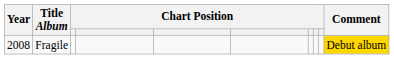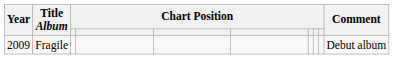 <table class="wikitable">
 <tr>
 <th rowspan="2">Year</th>
 <th rowspan="2">Title<br><em>Album</em></th>
 <th colspan="7">Chart Position</th>
 <th rowspan="2">Comment</th>
 </tr>
 <tr>
 <th></th>
 <th style="width:100px"></th>
 <th style="width:100px"></th>
 <th style="width:100px"></th>
 <th></th>
 <th></th>
 <th></th>
 </tr>
 <tr>
-<td>2008</td>
+<td>2009</td>
 <td>Fragile</td>
 <td></td>
 <td></td>
 <td></td>
 <td></td>
 <td></td>
 <td></td>
 <td></td>
-<td style="background: gold;">Debut album</td>
+<td>Debut album</td>
 </tr>
 </table>
